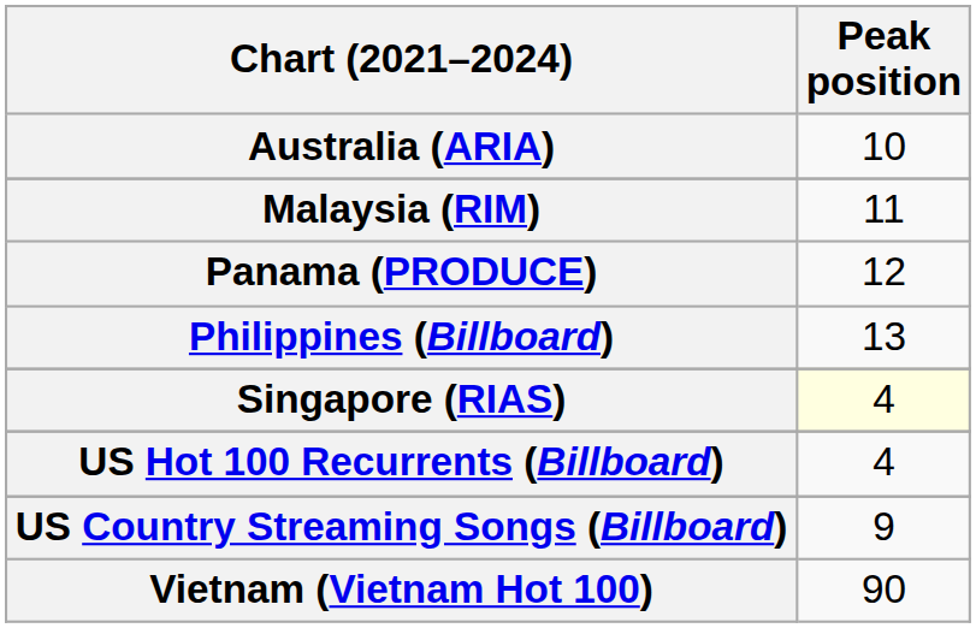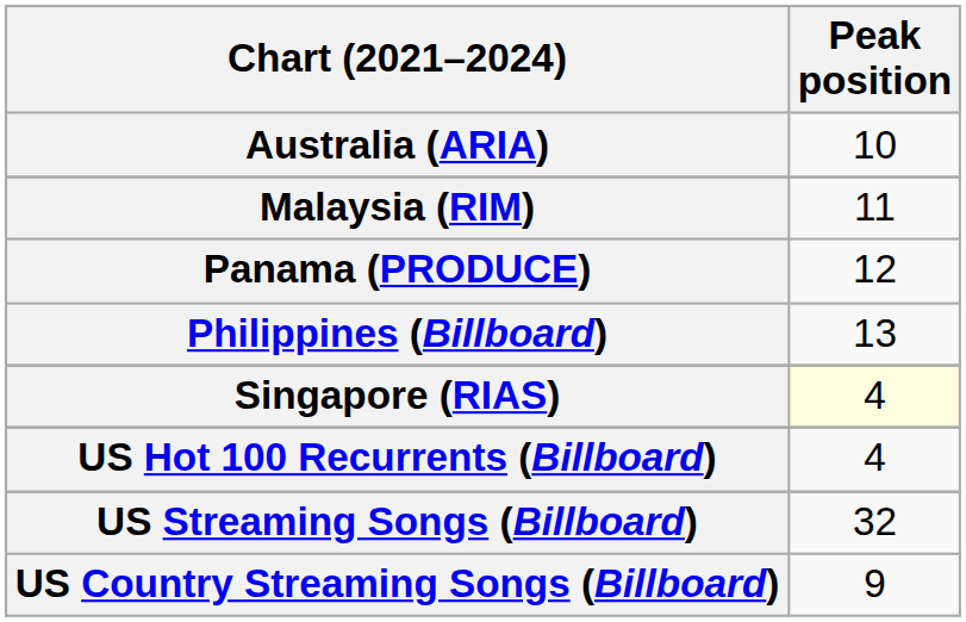 <table class="wikitable sortable plainrowheaders" style="text-align:center">
 <tr>
 <th scope="col">Chart (2021–2024)</th>
 <th scope="col">Peak<br>position</th>
 </tr>
 <tr>
 <th scope="row">Australia (<a href='#'>ARIA</a>)</th>
 <td>10</td>
 </tr>
 <tr>
 </tr>
 <tr>
 </tr>
 <tr>
 <th scope="row">Malaysia (<a href='#'>RIM</a>)</th>
 <td>11</td>
 </tr>
 <tr>
 <th scope="row">Panama (<a href='#'>PRODUCE</a>)</th>
 <td>12</td>
 </tr>
 <tr>
 <th scope="row"><a href='#'>Philippines</a> (<em><a href='#'>Billboard</a></em>)</th>
 <td>13</td>
 </tr>
 <tr>
 </tr>
 <tr>
 <th scope="row">Singapore (<a href='#'>RIAS</a>)</th>
 <td style="background: lightyellow;">4</td>
 </tr>
 <tr>
 </tr>
 <tr>
 <th scope="row">US <a href='#'>Hot 100 Recurrents</a> (<em><a href='#'>Billboard</a></em>)</th>
 <td>4</td>
 </tr>
 <tr>
 </tr>
 <tr>
+<th scope="row">US <a href='#'>Streaming Songs</a>  (<em><a href='#'>Billboard</a></em>)</th>
+<td>32</td>
+</tr>
+<tr>
 <th scope="row">US <a href='#'>Country Streaming Songs</a> (<em><a href='#'>Billboard</a></em>)</th>
 <td>9</td>
 </tr>
-<tr>
-<th scope="row">Vietnam (<a href='#'>Vietnam Hot 100</a>)</th>
-<td>90</td>
-</tr>
 </table>
